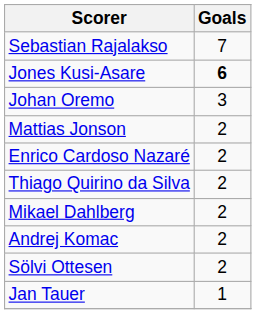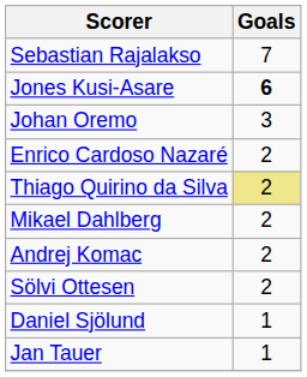 <table class="wikitable">
 <tr>
 <th>Scorer</th>
 <th>Goals</th>
 </tr>
 <tr>
 <td> <a href='#'>Sebastian Rajalakso</a></td>
 <td align=center>7</td>
 </tr>
 <tr>
 <td> <a href='#'>Jones Kusi-Asare</a></td>
 <td align=center><strong>6</strong></td>
 </tr>
 <tr>
 <td> <a href='#'>Johan Oremo</a></td>
 <td align=center>3</td>
 </tr>
 <tr>
-<td> <a href='#'>Mattias Jonson</a></td>
-<td align=center>2</td>
-</tr>
-<tr>
 <td> <a href='#'>Enrico Cardoso Nazaré</a></td>
 <td align=center>2</td>
 </tr>
 <tr>
 <td> <a href='#'>Thiago Quirino da Silva</a></td>
-<td align=center>2</td>
+<td align=center style="background: khaki;">2</td>
 </tr>
 <tr>
 <td> <a href='#'>Mikael Dahlberg</a></td>
 <td align=center>2</td>
 </tr>
 <tr>
 <td> <a href='#'>Andrej Komac</a></td>
 <td align=center>2</td>
 </tr>
 <tr>
 <td> <a href='#'>Sölvi Ottesen</a></td>
 <td align=center>2</td>
 </tr>
 <tr>
+<td> <a href='#'>Daniel Sjölund</a></td>
+<td align=center>1</td>
+</tr>
+<tr>
 <td> <a href='#'>Jan Tauer</a></td>
 <td align=center>1</td>
 </tr>
 <tr>
 </tr>
 </table>
